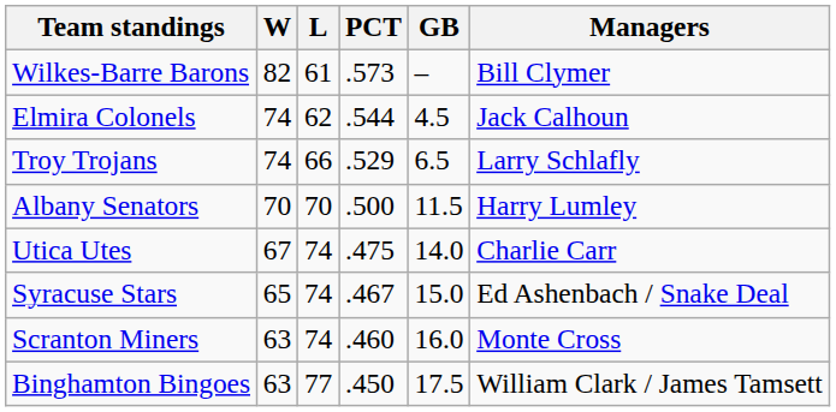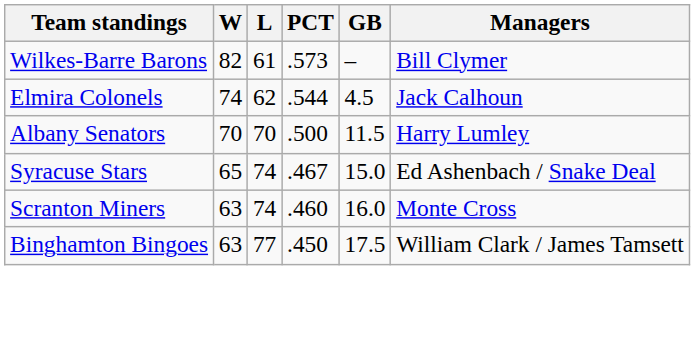 <table class="wikitable">
 <tr>
 <th>Team standings</th>
 <th>W</th>
 <th>L</th>
 <th>PCT</th>
 <th>GB</th>
 <th>Managers</th>
 </tr>
 <tr>
 <td><a href='#'>Wilkes-Barre Barons</a></td>
 <td>82</td>
 <td>61</td>
 <td>.573</td>
 <td>–</td>
 <td><a href='#'>Bill Clymer</a></td>
 </tr>
 <tr>
 <td><a href='#'>Elmira Colonels</a></td>
 <td>74</td>
 <td>62</td>
 <td>.544</td>
 <td>4.5</td>
 <td><a href='#'>Jack Calhoun</a></td>
 </tr>
 <tr>
-<td><a href='#'>Troy Trojans</a></td>
-<td>74</td>
-<td>66</td>
-<td>.529</td>
-<td>6.5</td>
-<td><a href='#'>Larry Schlafly</a></td>
-</tr>
-<tr>
 <td><a href='#'>Albany Senators</a></td>
 <td>70</td>
 <td>70</td>
 <td>.500</td>
 <td>11.5</td>
 <td><a href='#'>Harry Lumley</a></td>
-</tr>
-<tr>
-<td><a href='#'>Utica Utes</a></td>
-<td>67</td>
-<td>74</td>
-<td>.475</td>
-<td>14.0</td>
-<td><a href='#'>Charlie Carr</a></td>
 </tr>
 <tr>
 <td><a href='#'>Syracuse Stars</a></td>
 <td>65</td>
 <td>74</td>
 <td>.467</td>
 <td>15.0</td>
 <td>Ed Ashenbach / <a href='#'>Snake Deal</a></td>
 </tr>
 <tr>
 <td><a href='#'>Scranton Miners</a></td>
 <td>63</td>
 <td>74</td>
 <td>.460</td>
 <td>16.0</td>
 <td><a href='#'>Monte Cross</a></td>
 </tr>
 <tr>
 <td><a href='#'>Binghamton Bingoes</a></td>
 <td>63</td>
 <td>77</td>
 <td>.450</td>
 <td>17.5</td>
 <td>William Clark / James Tamsett</td>
 </tr>
 </table>
